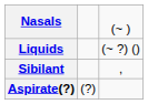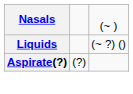 <table class="wikitable" style="text-align: center;">
 <tr>
 <th><a href='#'>Nasals</a></th>
 <td> <strong></strong></td>
 <td> <strong></strong><br>(~ ) <strong></strong></td>
 </tr>
 <tr>
 <th><a href='#'>Liquids</a></th>
 <td> <strong></strong></td>
 <td> (~  ?) <strong></strong> (<strong></strong>)</td>
 </tr>
 <tr>
-<th><a href='#'>Sibilant</a></th>
-<td> <strong></strong></td>
-<td> <strong></strong>, <strong></strong></td>
-</tr>
-<tr>
 <th><a href='#'>Aspirate</a>(?)</th>
 <td>(?) <strong></strong></td>
 <td></td>
 </tr>
 </table>
